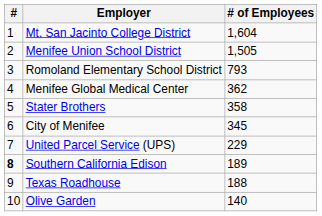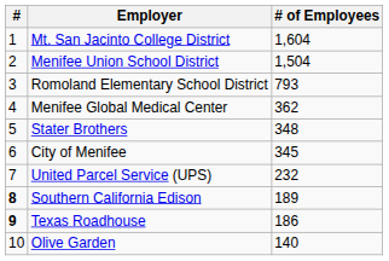 <table class="wikitable sortable" border="1">
 <tr>
 <th>#</th>
 <th>Employer</th>
 <th># of Employees</th>
 </tr>
 <tr>
 <td>1</td>
 <td><a href='#'>Mt. San Jacinto College District</a></td>
 <td>1,604</td>
 </tr>
 <tr>
 <td>2</td>
 <td><a href='#'>Menifee Union School District</a></td>
-<td>1,505</td>
+<td>1,504</td>
 </tr>
 <tr>
 <td>3</td>
 <td>Romoland Elementary School District</td>
 <td>793</td>
 </tr>
 <tr>
 <td>4</td>
 <td>Menifee Global Medical Center</td>
 <td>362</td>
 </tr>
 <tr>
 <td>5</td>
 <td><a href='#'>Stater Brothers</a></td>
-<td>358</td>
+<td>348</td>
 </tr>
 <tr>
 <td>6</td>
 <td>City of Menifee</td>
 <td>345</td>
 </tr>
 <tr>
 <td>7</td>
 <td><a href='#'>United Parcel Service</a> (UPS)</td>
-<td>229</td>
+<td>232</td>
 </tr>
 <tr>
 <td><strong>8</strong></td>
 <td><a href='#'>Southern California Edison</a></td>
 <td>189</td>
 </tr>
 <tr>
-<td>9</td>
+<td><strong>9</strong></td>
 <td><a href='#'>Texas Roadhouse</a></td>
-<td>188</td>
+<td>186</td>
 </tr>
 <tr>
 <td>10</td>
 <td><a href='#'>Olive Garden</a></td>
 <td>140</td>
 </tr>
 </table>
